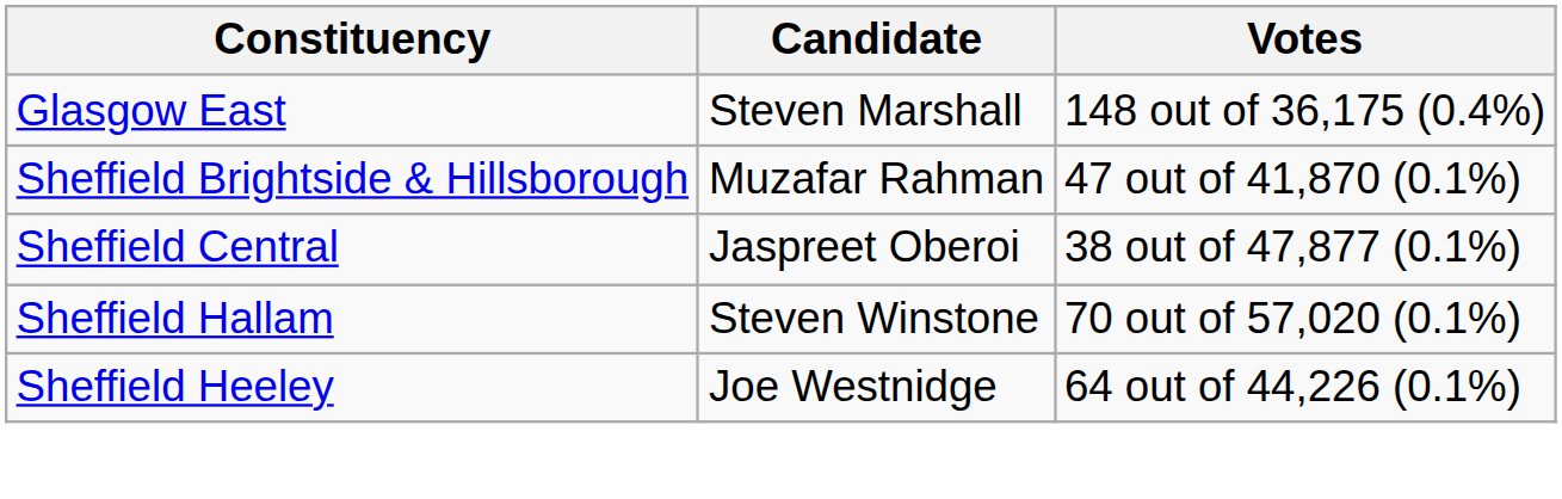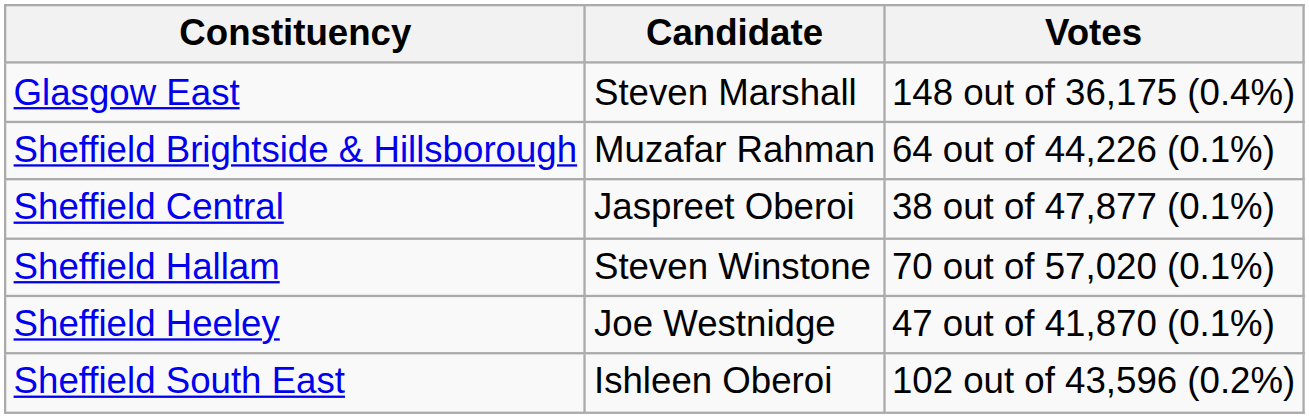 <table class="wikitable">
 <tr>
 <th>Constituency</th>
 <th>Candidate</th>
 <th>Votes</th>
 </tr>
 <tr>
 <td><a href='#'>Glasgow East</a></td>
 <td>Steven Marshall</td>
 <td>148 out of 36,175 (0.4%)</td>
 </tr>
 <tr>
 <td><a href='#'>Sheffield Brightside & Hillsborough</a></td>
 <td>Muzafar Rahman</td>
-<td>47 out of 41,870 (0.1%)</td>
+<td>64 out of 44,226 (0.1%)</td>
 </tr>
 <tr>
 <td><a href='#'>Sheffield Central</a></td>
 <td>Jaspreet Oberoi</td>
 <td>38 out of 47,877 (0.1%)</td>
 </tr>
 <tr>
 <td><a href='#'>Sheffield Hallam</a></td>
 <td>Steven Winstone</td>
 <td>70 out of 57,020 (0.1%)</td>
 </tr>
 <tr>
 <td><a href='#'>Sheffield Heeley</a></td>
 <td>Joe Westnidge</td>
-<td>64 out of 44,226 (0.1%)</td>
+<td>47 out of 41,870 (0.1%)</td>
+</tr>
+<tr>
+<td><a href='#'>Sheffield South East</a></td>
+<td>Ishleen Oberoi</td>
+<td>102 out of 43,596 (0.2%)</td>
 </tr>
 </table>
